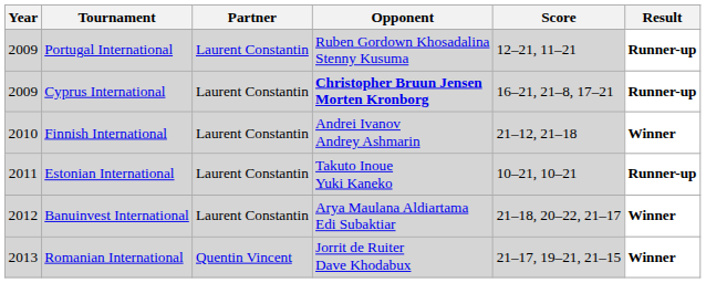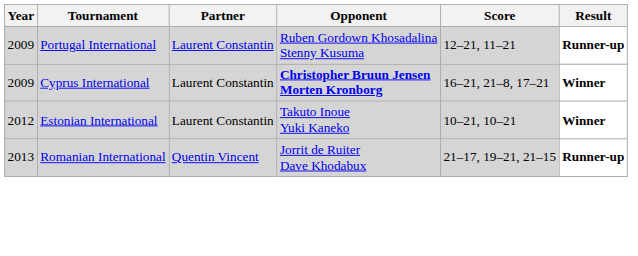 <table class="sortable wikitable" style="font-size: 90%;">
 <tr>
 <th>Year</th>
 <th>Tournament</th>
 <th>Partner</th>
 <th>Opponent</th>
 <th>Score</th>
 <th>Result</th>
 </tr>
 <tr style="background:#D5D5D5">
 <td align="center">2009</td>
 <td align="left"><a href='#'>Portugal International</a></td>
 <td align="left"> <a href='#'>Laurent Constantin</a></td>
 <td align="left"> <a href='#'>Ruben Gordown Khosadalina</a><br> <a href='#'>Stenny Kusuma</a></td>
 <td align="left">12–21, 11–21</td>
 <td style="text-align:left; background:white"> <strong>Runner-up</strong></td>
 </tr>
 <tr style="background:#D5D5D5">
 <td align="center">2009</td>
 <td align="left"><a href='#'>Cyprus International</a></td>
 <td align="left"> Laurent Constantin</td>
 <td align="left"><strong> <a href='#'>Christopher Bruun Jensen</a><br> <a href='#'>Morten Kronborg</a></strong></td>
 <td align="left">16–21, 21–8, 17–21</td>
-<td style="text-align:left; background:white"> <strong>Runner-up</strong></td>
-</tr>
-<tr style="background:#D5D5D5">
-<td align="center">2010</td>
-<td align="left"><a href='#'>Finnish International</a></td>
-<td align="left"> Laurent Constantin</td>
-<td align="left"> <a href='#'>Andrei Ivanov</a><br> <a href='#'>Andrey Ashmarin</a></td>
-<td align="left">21–12, 21–18</td>
 <td style="text-align:left; background:white"> <strong>Winner</strong></td>
 </tr>
 <tr style="background:#D5D5D5">
-<td align="center">2011</td>
+<td align="center">2012</td>
 <td align="left"><a href='#'>Estonian International</a></td>
 <td align="left"> Laurent Constantin</td>
 <td align="left"> <a href='#'>Takuto Inoue</a><br> <a href='#'>Yuki Kaneko</a></td>
 <td align="left">10–21, 10–21</td>
-<td style="text-align:left; background:white"> <strong>Runner-up</strong></td>
-</tr>
-<tr style="background:#D5D5D5">
-<td align="center">2012</td>
-<td align="left"><a href='#'>Banuinvest International</a></td>
-<td align="left"> Laurent Constantin</td>
-<td align="left"> <a href='#'>Arya Maulana Aldiartama</a><br> <a href='#'>Edi Subaktiar</a></td>
-<td align="left">21–18, 20–22, 21–17</td>
 <td style="text-align:left; background:white"> <strong>Winner</strong></td>
 </tr>
 <tr style="background:#D5D5D5">
 <td align="center">2013</td>
 <td align="left"><a href='#'>Romanian International</a></td>
 <td align="left"> <a href='#'>Quentin Vincent</a></td>
 <td align="left"> <a href='#'>Jorrit de Ruiter</a><br> <a href='#'>Dave Khodabux</a></td>
 <td align="left">21–17, 19–21, 21–15</td>
-<td style="text-align:left; background:white"> <strong>Winner</strong></td>
+<td style="text-align:left; background:white"> <strong>Runner-up</strong></td>
 </tr>
 </table>
